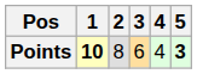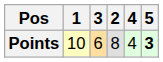 <table class="wikitable" style="font-size: 85%;">
 <tr>
 <th>Pos</th>
 <th>1</th>
+<th>3</th>
 <th>2</th>
-<th>3</th>
 <th>4</th>
 <th>5</th>
 </tr>
 <tr align="center">
 <th>Points</th>
-<td style="background:#FFFFBF;"><strong>10</strong></td>
+<td style="background:#FFFFBF;">10</td>
+<td style="background:#FFDF9F;">6</td>
 <td style="background:#DFDFDF;">8</td>
-<td style="background:#FFDF9F;">6</td>
 <td style="background:#DFFFDF;">4</td>
 <td style="background:#DFFFDF;"><strong>3</strong></td>
 </tr>
 </table>
